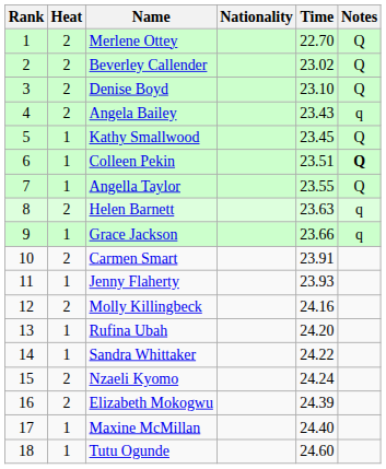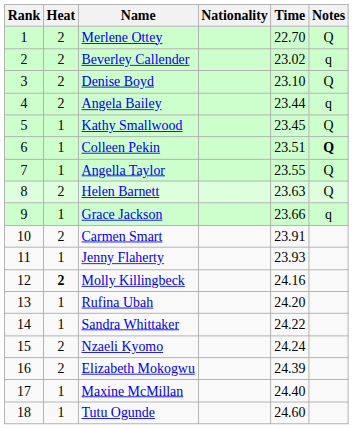 <table class="wikitable sortable" style="text-align:center">
 <tr>
 <th>Rank</th>
 <th>Heat</th>
 <th>Name</th>
 <th>Nationality</th>
 <th>Time</th>
 <th>Notes</th>
 </tr>
 <tr bgcolor=ccffcc>
 <td>1</td>
 <td>2</td>
 <td align=left><a href='#'>Merlene Ottey</a></td>
 <td align=left></td>
 <td>22.70</td>
 <td>Q</td>
 </tr>
 <tr bgcolor=ccffcc>
 <td>2</td>
 <td>2</td>
 <td align=left><a href='#'>Beverley Callender</a></td>
 <td align=left></td>
 <td>23.02</td>
-<td>Q</td>
+<td>q</td>
 </tr>
 <tr bgcolor=ccffcc>
 <td>3</td>
 <td>2</td>
 <td align=left><a href='#'>Denise Boyd</a></td>
 <td align=left></td>
 <td>23.10</td>
 <td>Q</td>
 </tr>
 <tr bgcolor=ccffcc>
 <td>4</td>
 <td>2</td>
 <td align=left><a href='#'>Angela Bailey</a></td>
 <td align=left></td>
-<td>23.43</td>
+<td>23.44</td>
 <td>q</td>
 </tr>
 <tr bgcolor=ccffcc>
 <td>5</td>
 <td>1</td>
 <td align=left><a href='#'>Kathy Smallwood</a></td>
 <td align=left></td>
 <td>23.45</td>
 <td>Q</td>
 </tr>
 <tr bgcolor=ccffcc>
 <td>6</td>
 <td>1</td>
 <td align=left><a href='#'>Colleen Pekin</a></td>
 <td align=left></td>
 <td>23.51</td>
 <td><strong>Q</strong></td>
 </tr>
 <tr bgcolor=ccffcc>
 <td>7</td>
 <td>1</td>
 <td align=left><a href='#'>Angella Taylor</a></td>
 <td align=left></td>
 <td>23.55</td>
 <td>Q</td>
 </tr>
 <tr bgcolor=ddffdd>
 <td>8</td>
 <td>2</td>
 <td align=left><a href='#'>Helen Barnett</a></td>
 <td align=left></td>
 <td>23.63</td>
-<td>q</td>
+<td>Q</td>
 </tr>
 <tr bgcolor=ccffcc>
 <td>9</td>
 <td>1</td>
 <td align=left><a href='#'>Grace Jackson</a></td>
 <td align=left></td>
 <td>23.66</td>
 <td>q</td>
 </tr>
 <tr>
 <td>10</td>
 <td>2</td>
 <td align=left><a href='#'>Carmen Smart</a></td>
 <td align=left></td>
 <td>23.91</td>
 <td></td>
 </tr>
 <tr>
 <td>11</td>
 <td>1</td>
 <td align=left><a href='#'>Jenny Flaherty</a></td>
 <td align=left></td>
 <td>23.93</td>
 <td></td>
 </tr>
 <tr>
 <td>12</td>
-<td>2</td>
+<td><strong>2</strong></td>
 <td align=left><a href='#'>Molly Killingbeck</a></td>
 <td align=left></td>
 <td>24.16</td>
 <td></td>
 </tr>
 <tr>
 <td>13</td>
 <td>1</td>
 <td align=left><a href='#'>Rufina Ubah</a></td>
 <td align=left></td>
 <td>24.20</td>
 <td></td>
 </tr>
 <tr>
 <td>14</td>
 <td>1</td>
 <td align=left><a href='#'>Sandra Whittaker</a></td>
 <td align=left></td>
 <td>24.22</td>
 <td></td>
 </tr>
 <tr>
 <td>15</td>
 <td>2</td>
 <td align=left><a href='#'>Nzaeli Kyomo</a></td>
 <td align=left></td>
 <td>24.24</td>
 <td></td>
 </tr>
 <tr>
 <td>16</td>
 <td>2</td>
 <td align=left><a href='#'>Elizabeth Mokogwu</a></td>
 <td align=left></td>
 <td>24.39</td>
 <td></td>
 </tr>
 <tr>
 <td>17</td>
 <td>1</td>
 <td align=left><a href='#'>Maxine McMillan</a></td>
 <td align=left></td>
 <td>24.40</td>
 <td></td>
 </tr>
 <tr>
 <td>18</td>
 <td>1</td>
 <td align=left><a href='#'>Tutu Ogunde</a></td>
 <td align=left></td>
 <td>24.60</td>
 <td></td>
 </tr>
 </table>
